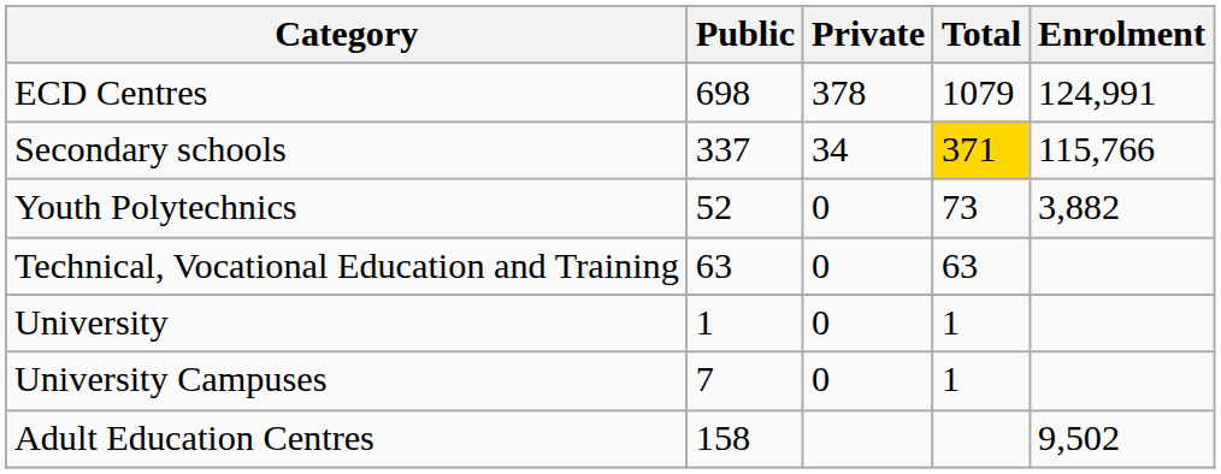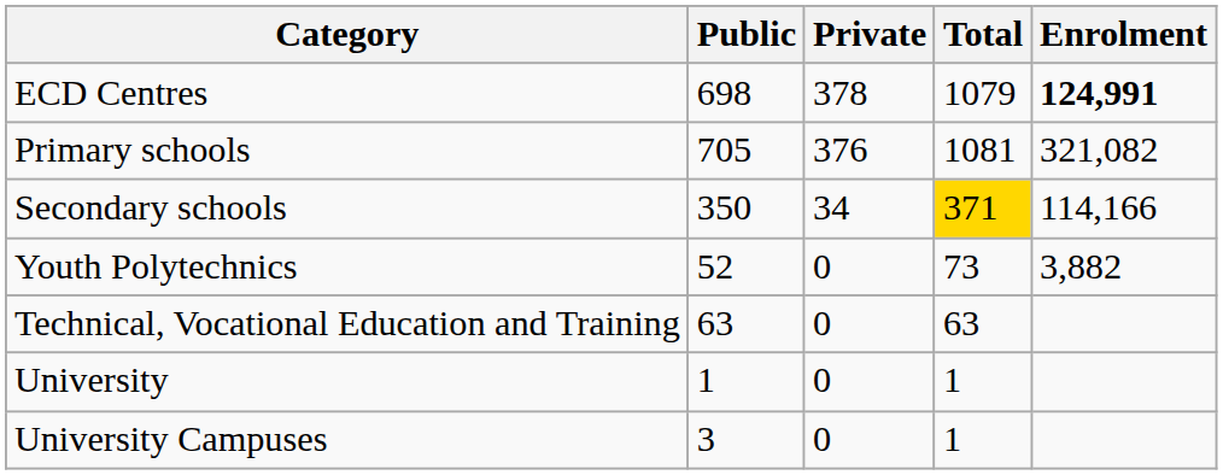 <table class="wikitable">
 <tr>
 <th>Category</th>
 <th>Public</th>
 <th>Private</th>
 <th>Total</th>
 <th>Enrolment</th>
 </tr>
 <tr>
 <td>ECD Centres</td>
 <td>698</td>
 <td>378</td>
 <td>1079</td>
-<td>124,991</td>
+<td><strong>124,991</strong></td>
+</tr>
+<tr>
+<td>Primary schools</td>
+<td>705</td>
+<td>376</td>
+<td>1081</td>
+<td>321,082</td>
 </tr>
 <tr>
 <td>Secondary schools</td>
-<td>337</td>
+<td>350</td>
 <td>34</td>
 <td style="background: gold;">371</td>
-<td>115,766</td>
+<td>114,166</td>
 </tr>
 <tr>
 <td>Youth Polytechnics</td>
 <td>52</td>
 <td>0</td>
 <td>73</td>
 <td>3,882</td>
 </tr>
 <tr>
 <td>Technical, Vocational Education and Training</td>
 <td>63</td>
 <td>0</td>
 <td>63</td>
 <td></td>
 </tr>
 <tr>
 <td>University</td>
 <td>1</td>
 <td>0</td>
 <td>1</td>
 <td></td>
 </tr>
 <tr>
 <td>University Campuses</td>
-<td>7</td>
+<td>3</td>
 <td>0</td>
 <td>1</td>
 <td></td>
 </tr>
-<tr>
-<td>Adult Education Centres</td>
-<td>158</td>
-<td></td>
-<td></td>
-<td>9,502</td>
-</tr>
 </table>
